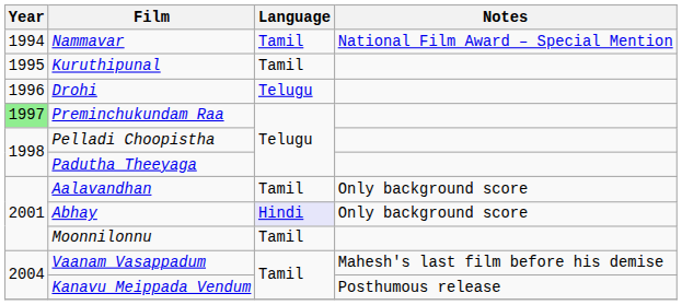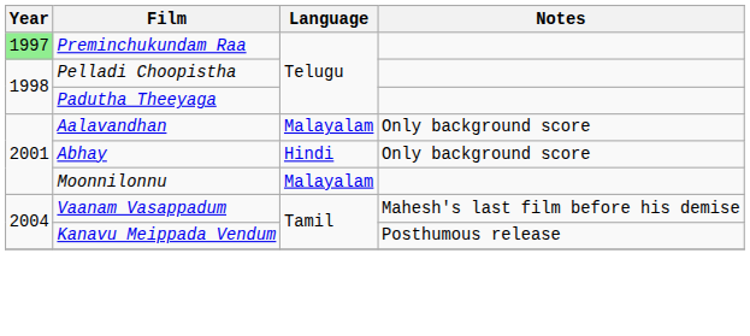 <table class="wikitable sortable">
 <tr>
 <th>Year</th>
 <th>Film</th>
 <th>Language</th>
 <th class=unsortable>Notes</th>
-</tr>
-<tr>
-<td>1994</td>
-<td><em><a href='#'>Nammavar</a></em></td>
-<td><a href='#'>Tamil</a></td>
-<td><a href='#'>National Film Award – Special Mention</a></td>
-</tr>
-<tr>
-<td>1995</td>
-<td><em><a href='#'>Kuruthipunal</a></em></td>
-<td>Tamil</td>
-<td></td>
-</tr>
-<tr>
-<td>1996</td>
-<td><em><a href='#'>Drohi</a></em></td>
-<td><a href='#'>Telugu</a></td>
-<td></td>
 </tr>
 <tr>
 <td style="background: lightgreen;">1997</td>
 <td><em><a href='#'>Preminchukundam Raa</a></em></td>
 <td rowspan="3">Telugu</td>
 <td></td>
 </tr>
 <tr>
 <td rowspan="2">1998</td>
 <td><em>Pelladi Choopistha</em></td>
 <td></td>
 </tr>
 <tr>
 <td><em><a href='#'>Padutha Theeyaga</a></em></td>
 <td></td>
 </tr>
 <tr>
 <td rowspan="3">2001</td>
 <td><em><a href='#'>Aalavandhan</a></em></td>
-<td>Tamil</td>
+<td><a href='#'>Malayalam</a></td>
 <td>Only background score</td>
 </tr>
 <tr>
 <td><em><a href='#'>Abhay</a></em></td>
-<td style="background: lavender;"><a href='#'>Hindi</a></td>
+<td><a href='#'>Hindi</a></td>
 <td>Only background score</td>
 </tr>
 <tr>
 <td><em>Moonnilonnu</em></td>
-<td>Tamil</td>
+<td><a href='#'>Malayalam</a></td>
 <td></td>
 </tr>
 <tr>
 <td rowspan="2">2004</td>
 <td><em><a href='#'>Vaanam Vasappadum</a></em></td>
 <td rowspan="2">Tamil</td>
 <td>Mahesh's last film before his demise</td>
 </tr>
 <tr>
 <td><em><a href='#'>Kanavu Meippada Vendum</a></em></td>
 <td>Posthumous release</td>
 </tr>
 <tr>
 </tr>
 </table>
